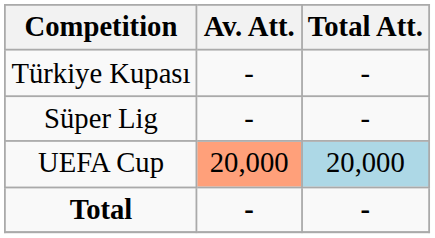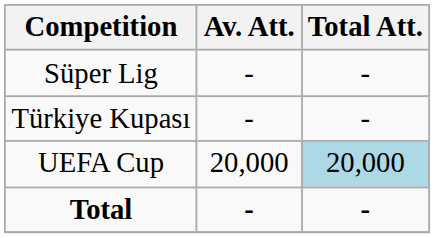 <table class="wikitable" style="text-align: center">
 <tr>
 <th>Competition</th>
 <th>Av. Att.</th>
 <th>Total Att.</th>
 </tr>
 <tr>
+<td>Süper Lig</td>
+<td>-</td>
+<td>-</td>
+</tr>
+<tr>
 <td>Türkiye Kupası</td>
 <td>-</td>
 <td>-</td>
 </tr>
 <tr>
-<td>Süper Lig</td>
-<td>-</td>
-<td>-</td>
-</tr>
-<tr>
 <td>UEFA Cup</td>
-<td style="background: lightsalmon;">20,000</td>
+<td>20,000</td>
 <td style="background: lightblue;">20,000</td>
 </tr>
 <tr>
 <td><strong>Total</strong></td>
 <td><strong>-</strong></td>
 <td><strong>-</strong></td>
 </tr>
 <tr>
 </tr>
 </table>
